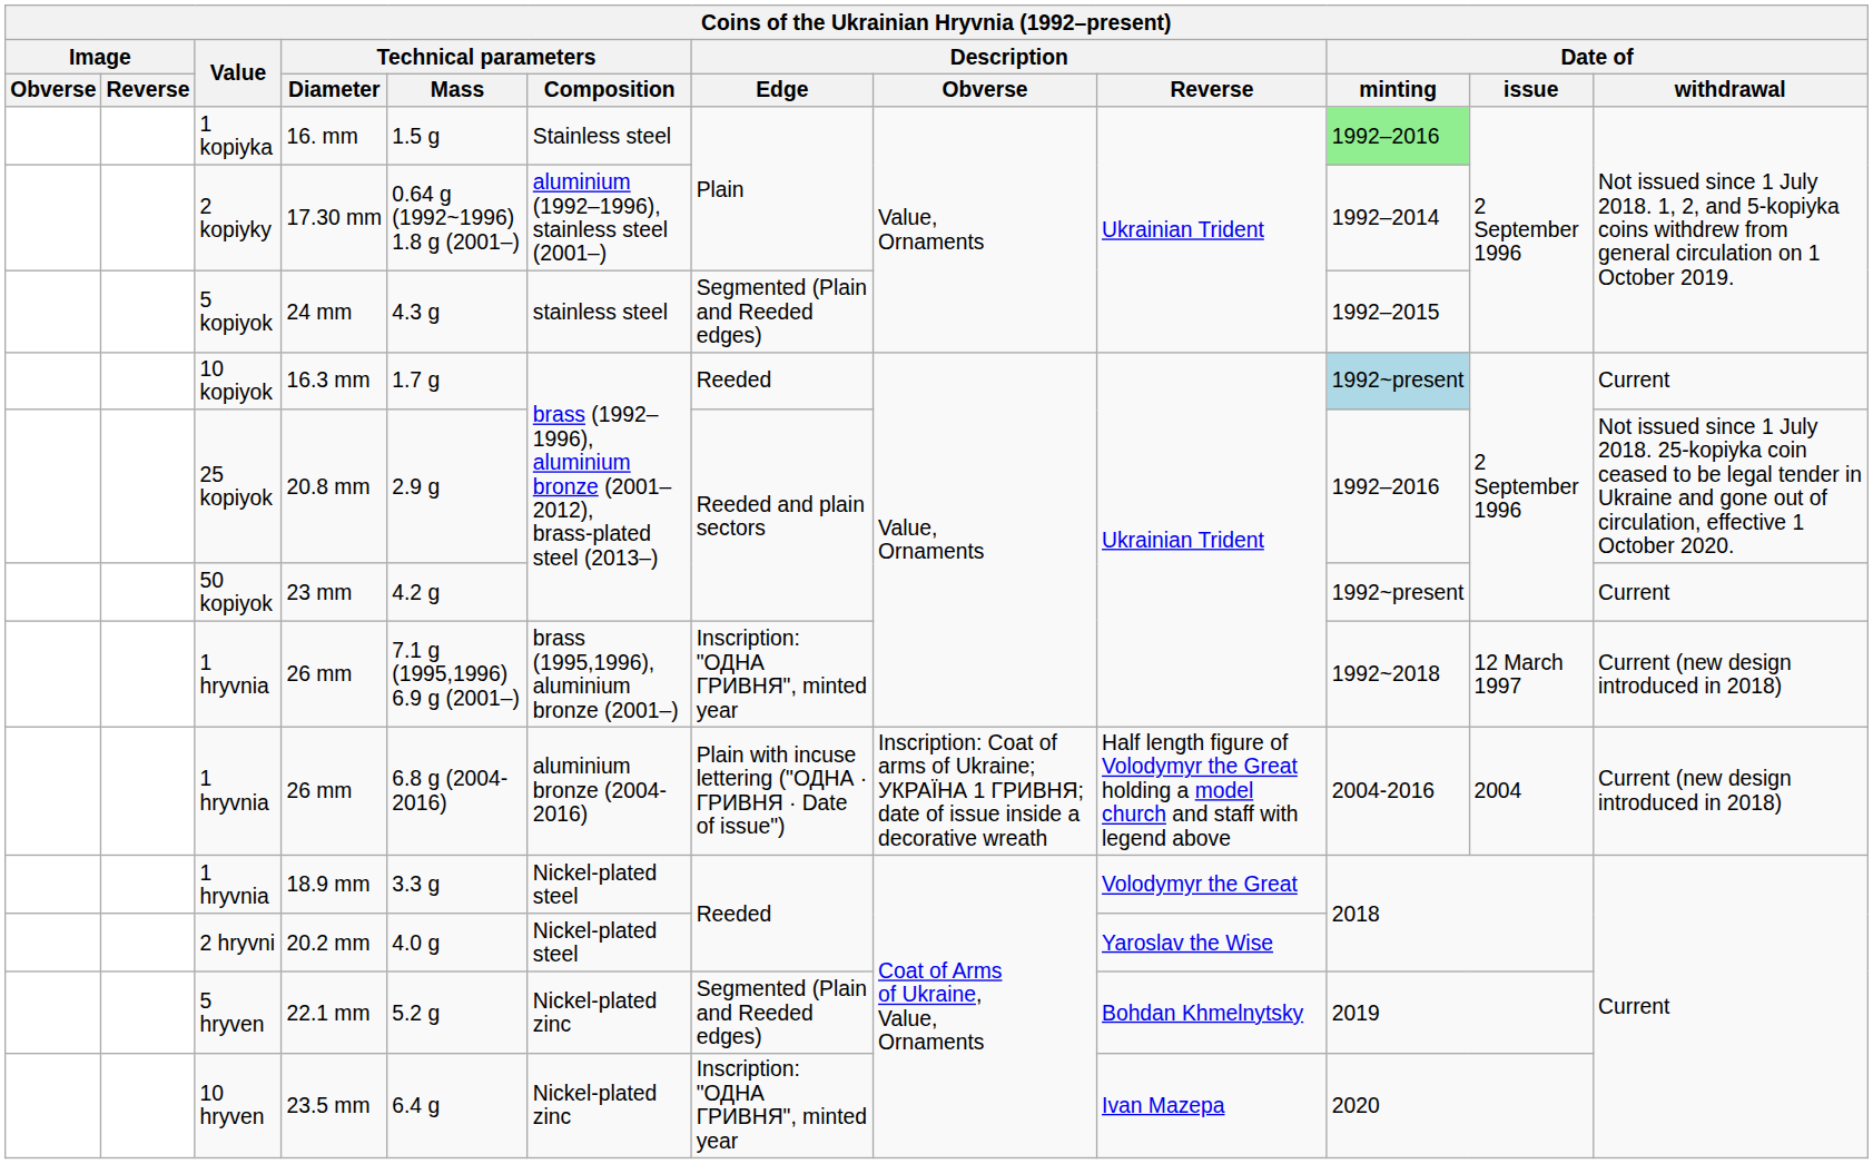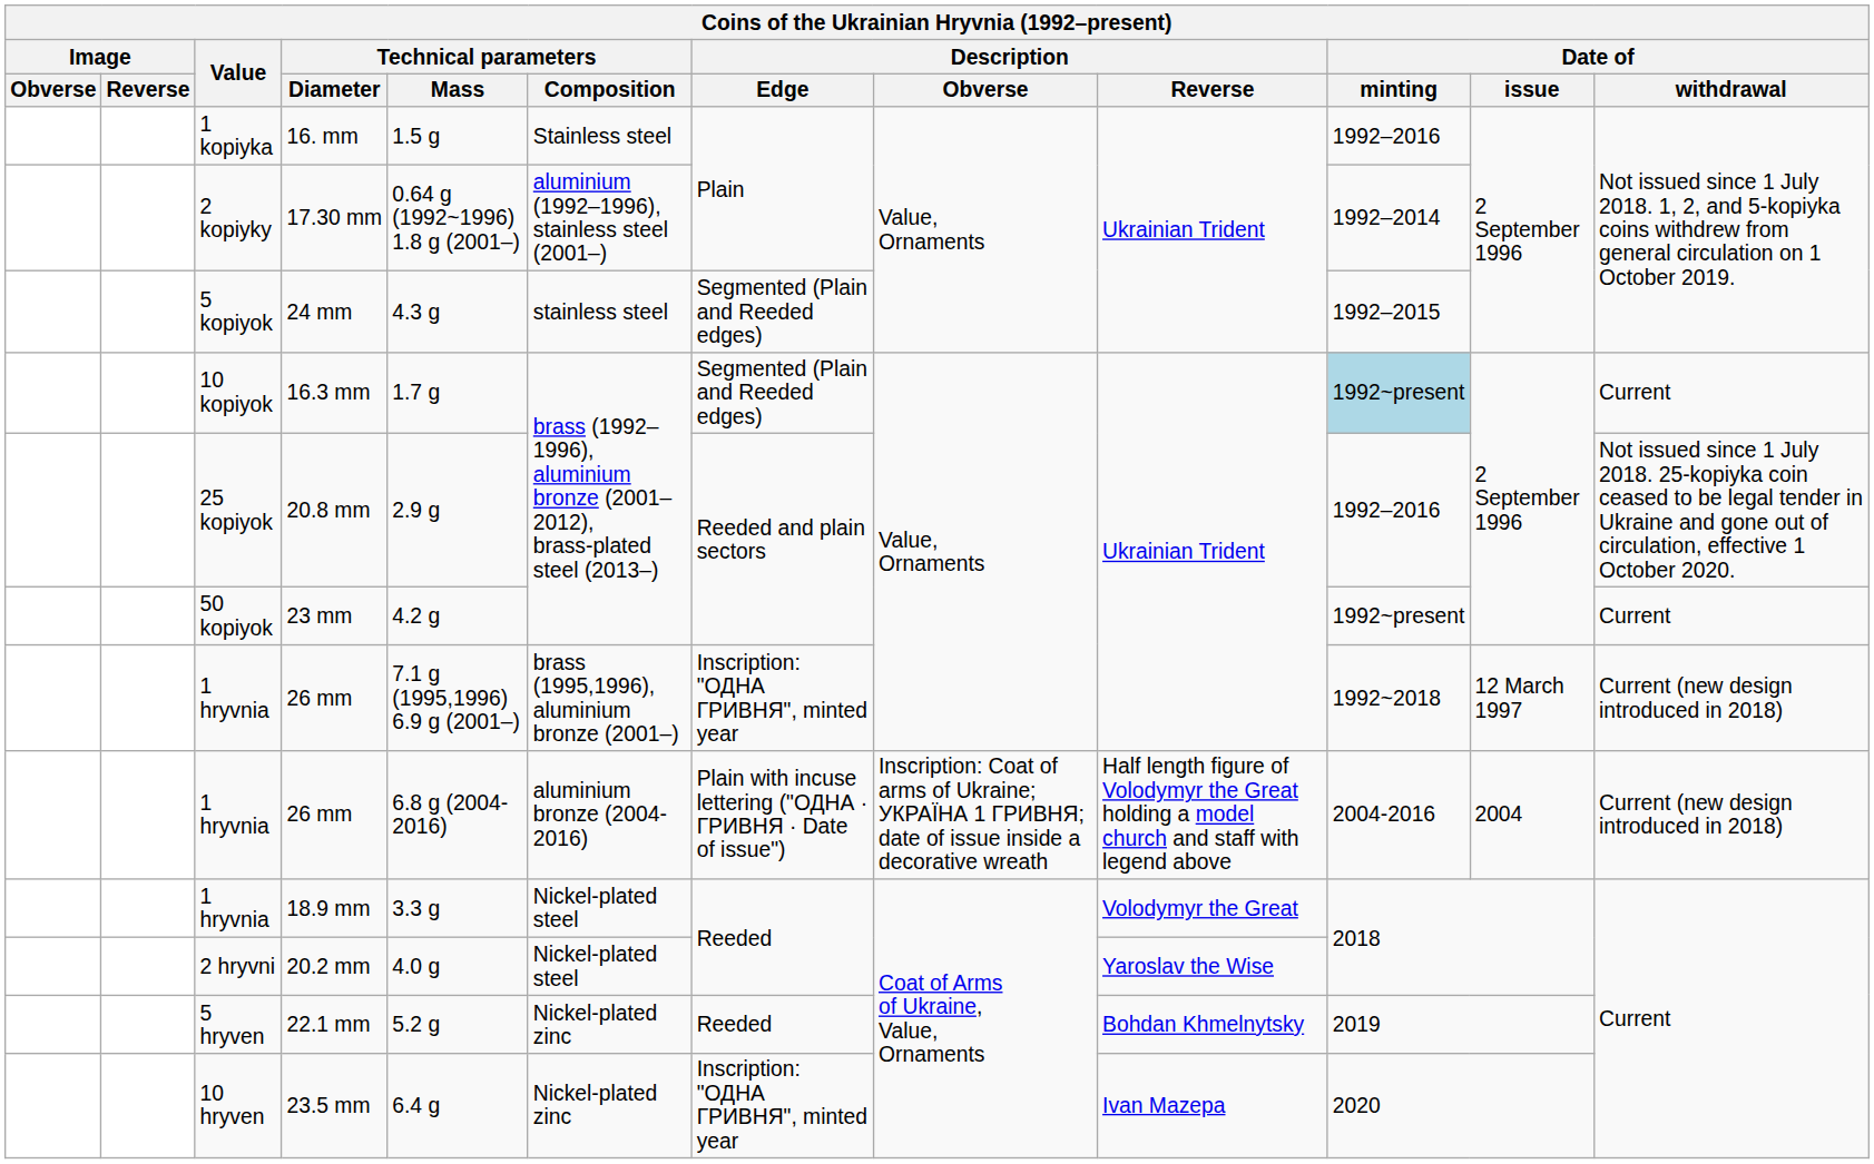 <table class="wikitable" style="font-size: 90%">
 <tr>
 <th colspan="13">Coins of the Ukrainian Hryvnia (1992–present)</th>
 </tr>
 <tr>
 <th colspan="2">Image</th>
 <th rowspan="2">Value</th>
 <th colspan="3">Technical parameters</th>
 <th colspan="3">Description</th>
 <th colspan="3">Date of</th>
 </tr>
 <tr>
 <th>Obverse</th>
 <th>Reverse</th>
 <th>Diameter</th>
 <th>Mass</th>
 <th>Composition</th>
 <th>Edge</th>
 <th>Obverse</th>
 <th>Reverse</th>
 <th>minting</th>
 <th>issue</th>
 <th>withdrawal</th>
 </tr>
 <tr>
 <td style="background:white;text-align:center"></td>
 <td style="background:white;text-align:center"></td>
 <td>1 kopiyka</td>
 <td>16. mm</td>
 <td>1.5 g</td>
 <td>Stainless steel</td>
 <td rowspan="2">Plain</td>
 <td rowspan="3">Value,<br>Ornaments</td>
 <td rowspan="3"><a href='#'>Ukrainian Trident</a></td>
-<td style="background: lightgreen;">1992–2016</td>
+<td>1992–2016</td>
 <td rowspan="3">2 September 1996</td>
 <td rowspan="3">Not issued since 1 July 2018. 1, 2, and 5-kopiyka coins withdrew from general circulation on 1 October 2019.</td>
 </tr>
 <tr>
 <td style="background:white;text-align:center"></td>
 <td style="background:white;text-align:center"></td>
 <td>2 kopiyky</td>
 <td>17.30 mm</td>
 <td>0.64 g (1992~1996)<br>1.8 g (2001–)</td>
 <td><a href='#'>aluminium</a> (1992–1996),<br>stainless steel (2001–)</td>
 <td>1992–2014</td>
 </tr>
 <tr>
 <td style="background:white;text-align:center"></td>
 <td style="background:white;text-align:center"></td>
 <td>5 kopiyok</td>
 <td>24 mm</td>
 <td>4.3 g</td>
 <td>stainless steel</td>
 <td>Segmented (Plain and Reeded edges)</td>
 <td>1992–2015</td>
 </tr>
 <tr>
 <td style="background:white;text-align:center"></td>
 <td style="background:white;text-align:center"></td>
 <td>10 kopiyok</td>
 <td>16.3 mm</td>
 <td>1.7 g</td>
 <td rowspan="3"><a href='#'>brass</a> (1992–1996),<br><a href='#'>aluminium bronze</a> (2001–2012),<br>brass-plated steel (2013–)</td>
-<td>Reeded</td>
+<td>Segmented (Plain and Reeded edges)</td>
 <td rowspan="4">Value,<br>Ornaments</td>
 <td rowspan="4"><a href='#'>Ukrainian Trident</a></td>
 <td style="background: lightblue;">1992~present</td>
 <td rowspan="3">2 September 1996</td>
 <td>Current</td>
 </tr>
 <tr>
 <td style="background:white;text-align:center"></td>
 <td style="background:white;text-align:center"></td>
 <td>25 kopiyok</td>
 <td>20.8 mm</td>
 <td>2.9 g</td>
 <td rowspan="2">Reeded and plain sectors</td>
 <td>1992–2016</td>
 <td>Not issued since 1 July 2018. 25-kopiyka coin ceased to be legal tender in Ukraine and gone out of circulation, effective 1 October 2020.</td>
 </tr>
 <tr>
 <td style="background:white;text-align:center"></td>
 <td style="background:white;text-align:center"></td>
 <td>50 kopiyok</td>
 <td>23 mm</td>
 <td>4.2 g</td>
 <td>1992~present</td>
 <td>Current</td>
 </tr>
 <tr>
 <td style="background:white;text-align:center"></td>
 <td style="background:white;text-align:center"></td>
 <td>1 hryvnia</td>
 <td>26 mm</td>
 <td>7.1 g (1995,1996)<br>6.9 g (2001–)</td>
 <td>brass (1995,1996),<br>aluminium bronze (2001–)</td>
 <td>Inscription: "ОДНА ГРИВНЯ", minted year</td>
 <td>1992~2018</td>
 <td>12 March 1997</td>
 <td>Current (new design introduced in 2018)</td>
 </tr>
 <tr>
 <td style="background:white;text-align:center"></td>
 <td style="background:white;text-align:center"></td>
 <td>1 hryvnia</td>
 <td>26 mm</td>
 <td>6.8 g (2004-2016)</td>
 <td>aluminium bronze (2004-2016)</td>
 <td>Plain with incuse lettering ("ОДНА · ГРИВНЯ · Date of issue")</td>
 <td>Inscription: Coat of arms of Ukraine; УКРАЇНА 1 ГРИВНЯ; date of issue inside a decorative wreath</td>
 <td>Half length figure of <a href='#'>Volodymyr the Great</a> holding a <a href='#'>model church</a> and staff with legend above</td>
 <td>2004-2016</td>
 <td>2004</td>
 <td>Current (new design introduced in 2018)</td>
 </tr>
 <tr>
 <td style="background:white;text-align:center"></td>
 <td style="background:white;text-align:center"></td>
 <td>1 hryvnia</td>
 <td>18.9 mm</td>
 <td>3.3 g</td>
 <td>Nickel-plated steel</td>
 <td rowspan="2">Reeded</td>
 <td rowspan="4"><a href='#'>Coat of Arms <br>of Ukraine</a>, <br>Value, <br>Ornaments</td>
 <td><a href='#'>Volodymyr the Great</a></td>
 <td colspan="2" rowspan="2">2018</td>
 <td rowspan="4">Current</td>
 </tr>
 <tr>
 <td style="background:white;text-align:center"></td>
 <td style="background:white;text-align:center"></td>
 <td>2 hryvni</td>
 <td>20.2 mm</td>
 <td>4.0 g</td>
 <td>Nickel-plated steel</td>
 <td><a href='#'>Yaroslav the Wise</a></td>
 </tr>
 <tr>
 <td style="background:white;text-align:center"></td>
 <td style="background:white;text-align:center"></td>
 <td>5 hryven</td>
 <td>22.1 mm</td>
 <td>5.2 g</td>
 <td>Nickel-plated zinc</td>
-<td>Segmented (Plain and Reeded edges)</td>
+<td>Reeded</td>
 <td><a href='#'>Bohdan Khmelnytsky</a></td>
 <td colspan="2" rowspan="1">2019</td>
 </tr>
 <tr>
 <td style="background:white;text-align:center"></td>
 <td style="background:white;text-align:center"></td>
 <td>10 hryven</td>
 <td>23.5 mm</td>
 <td>6.4 g</td>
 <td>Nickel-plated zinc</td>
 <td>Inscription: "ОДНА ГРИВНЯ", minted year</td>
 <td><a href='#'>Ivan Mazepa</a></td>
 <td colspan="2" rowspan="1">2020</td>
 </tr>
 </table>
